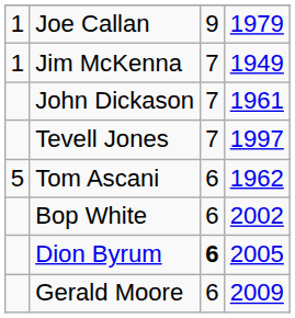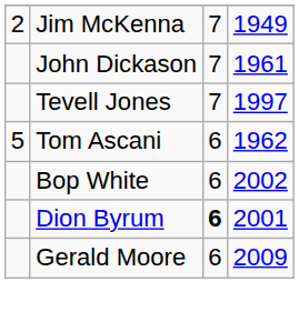 <table class="wikitable">
 <tr>
 </tr>
 <tr>
-<td>1</td>
-<td>Joe Callan</td>
-<td>9</td>
-<td><a href='#'>1979</a></td>
-</tr>
-<tr>
-<td>1</td>
+<td>2</td>
 <td>Jim McKenna</td>
 <td>7</td>
 <td><a href='#'>1949</a></td>
 </tr>
 <tr>
 <td></td>
 <td>John Dickason</td>
 <td>7</td>
 <td><a href='#'>1961</a></td>
 </tr>
 <tr>
 <td></td>
 <td>Tevell Jones</td>
 <td>7</td>
 <td><a href='#'>1997</a></td>
 </tr>
 <tr>
 <td>5</td>
 <td>Tom Ascani</td>
 <td>6</td>
 <td><a href='#'>1962</a></td>
 </tr>
 <tr>
 <td></td>
 <td>Bop White</td>
 <td>6</td>
 <td><a href='#'>2002</a></td>
 </tr>
 <tr>
 <td></td>
 <td><a href='#'>Dion Byrum</a></td>
 <td><strong>6</strong></td>
-<td><a href='#'>2005</a></td>
+<td><a href='#'>2001</a></td>
 </tr>
 <tr>
 <td></td>
 <td>Gerald Moore</td>
 <td>6</td>
 <td><a href='#'>2009</a></td>
 </tr>
 </table>
